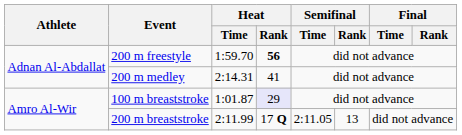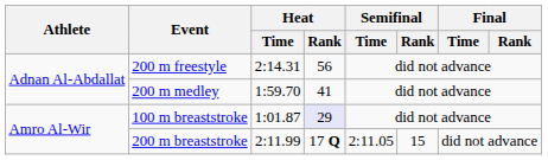 <table class="wikitable" style="text-align:center; font-size:90%">
 <tr>
 <th rowspan="2">Athlete</th>
 <th rowspan="2">Event</th>
 <th colspan="2">Heat</th>
 <th colspan="2">Semifinal</th>
 <th colspan="2">Final</th>
 </tr>
 <tr style="font-size:95%">
 <th>Time</th>
 <th>Rank</th>
 <th>Time</th>
 <th>Rank</th>
 <th>Time</th>
 <th>Rank</th>
 </tr>
 <tr>
 <td align=left rowspan=2><a href='#'>Adnan Al-Abdallat</a></td>
 <td align=left><a href='#'>200 m freestyle</a></td>
-<td>1:59.70</td>
-<td><strong>56</strong></td>
+<td>2:14.31</td>
+<td>56</td>
 <td colspan=4>did not advance</td>
 </tr>
 <tr>
 <td align=left><a href='#'>200 m medley</a></td>
-<td>2:14.31</td>
+<td>1:59.70</td>
 <td>41</td>
 <td colspan=4>did not advance</td>
 </tr>
 <tr>
 <td rowspan=2 align=left><a href='#'>Amro Al-Wir</a></td>
 <td align=left><a href='#'>100 m breaststroke</a></td>
 <td>1:01.87</td>
 <td style="background: lavender;">29</td>
 <td colspan=4>did not advance</td>
 </tr>
 <tr>
 <td align=left><a href='#'>200 m breaststroke</a></td>
 <td>2:11.99</td>
 <td>17 <strong>Q</strong></td>
 <td>2:11.05</td>
-<td>13</td>
+<td>15</td>
 <td colspan=2>did not advance</td>
 </tr>
 </table>
